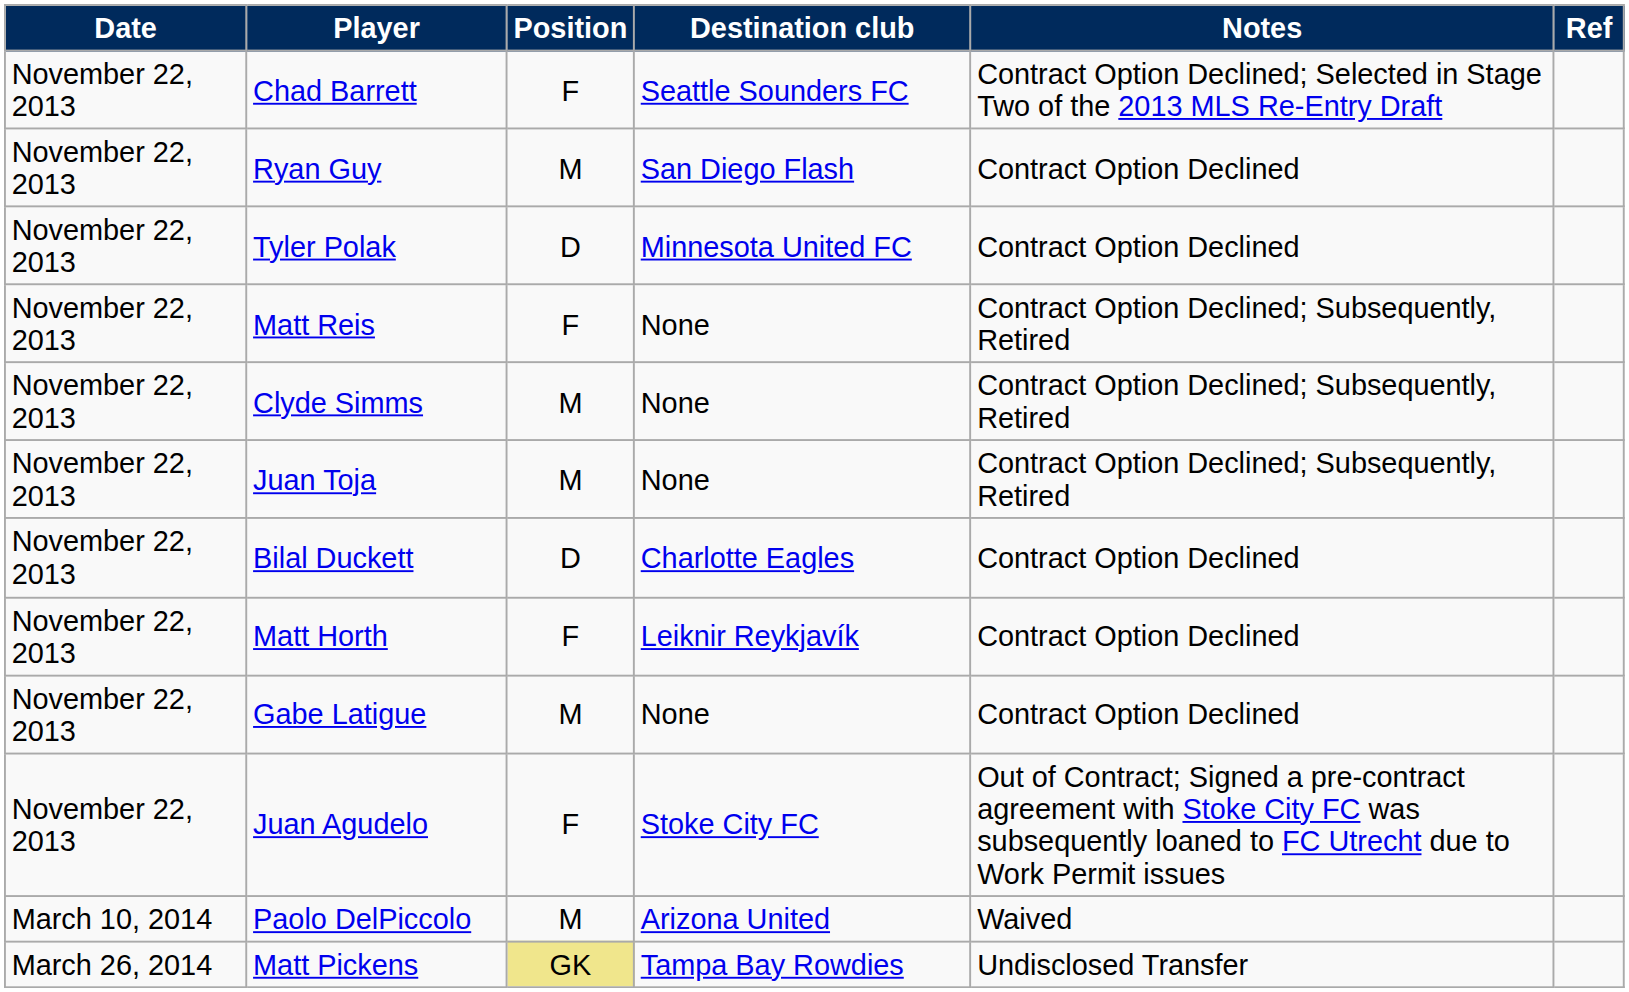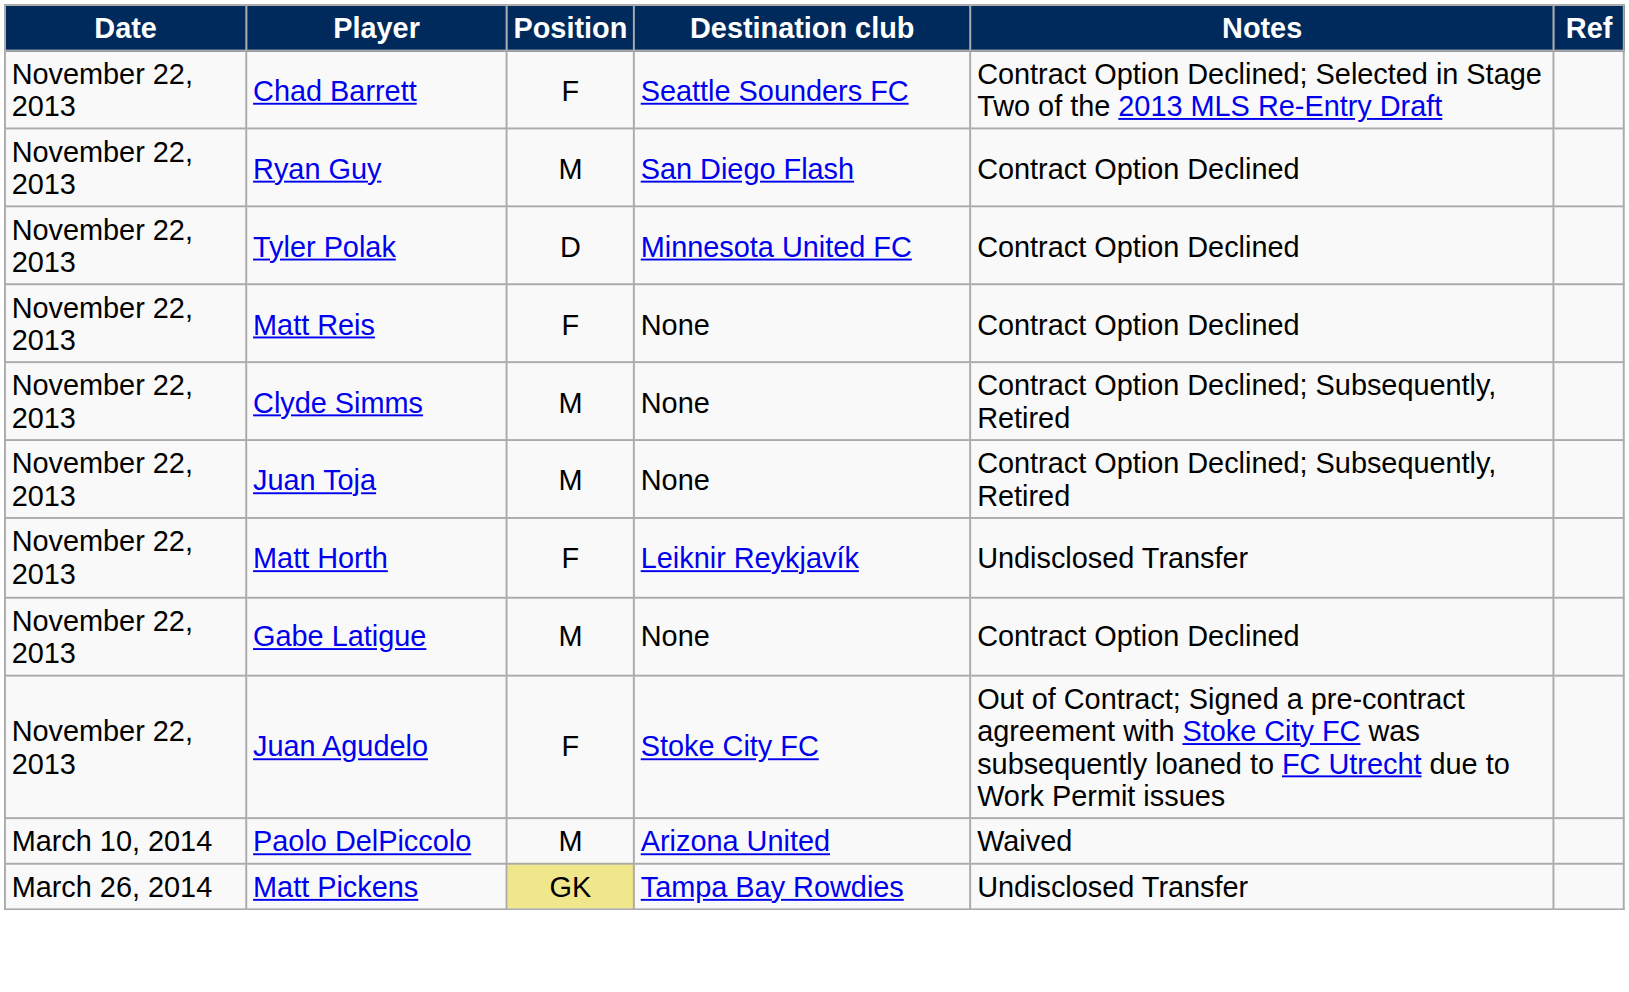 <table class="wikitable" style="text-align:left; font-size:95%;">
 <tr>
 <th style="background:#002A5C; color:white; width:120px;">Date</th>
 <th style="background:#002A5C; color:white; width:130px;">Player</th>
 <th style="background:#002A5C; color:white; width:50px;">Position</th>
 <th style="background:#002A5C; color:white; width:170px;">Destination club</th>
 <th style="background:#002A5C; color:white; width:300px;">Notes</th>
 <th style="background:#002A5C; color:white; width:30px;">Ref</th>
 </tr>
 <tr>
 <td>November 22, 2013</td>
 <td> <a href='#'>Chad Barrett</a></td>
 <td align=center>F</td>
 <td> <a href='#'>Seattle Sounders FC</a></td>
 <td>Contract Option Declined; Selected in Stage Two of the <a href='#'>2013 MLS Re-Entry Draft</a></td>
 <td></td>
 </tr>
 <tr>
 <td>November 22, 2013</td>
 <td> <a href='#'>Ryan Guy</a></td>
 <td align=center>M</td>
 <td> <a href='#'>San Diego Flash</a></td>
 <td>Contract Option Declined</td>
 <td></td>
 </tr>
 <tr>
 <td>November 22, 2013</td>
 <td> <a href='#'>Tyler Polak</a></td>
 <td align=center>D</td>
 <td> <a href='#'>Minnesota United FC</a></td>
 <td>Contract Option Declined</td>
 <td></td>
 </tr>
 <tr>
 <td>November 22, 2013</td>
 <td> <a href='#'>Matt Reis</a></td>
 <td align=center>F</td>
 <td>None</td>
-<td>Contract Option Declined; Subsequently, Retired</td>
+<td>Contract Option Declined</td>
 <td></td>
 </tr>
 <tr>
 <td>November 22, 2013</td>
 <td> <a href='#'>Clyde Simms</a></td>
 <td align=center>M</td>
 <td>None</td>
 <td>Contract Option Declined; Subsequently, Retired</td>
 <td></td>
 </tr>
 <tr>
 <td>November 22, 2013</td>
 <td> <a href='#'>Juan Toja</a></td>
 <td align=center>M</td>
 <td>None</td>
 <td>Contract Option Declined; Subsequently, Retired</td>
 <td></td>
 </tr>
 <tr>
 <td>November 22, 2013</td>
-<td> <a href='#'>Bilal Duckett</a></td>
-<td align=center>D</td>
-<td> <a href='#'>Charlotte Eagles</a></td>
-<td>Contract Option Declined</td>
-<td></td>
-</tr>
-<tr>
-<td>November 22, 2013</td>
 <td> <a href='#'>Matt Horth</a></td>
 <td align=center>F</td>
 <td> <a href='#'>Leiknir Reykjavík</a></td>
-<td>Contract Option Declined</td>
+<td>Undisclosed Transfer</td>
 <td></td>
 </tr>
 <tr>
 <td>November 22, 2013</td>
 <td> <a href='#'>Gabe Latigue</a></td>
 <td align=center>M</td>
 <td>None</td>
 <td>Contract Option Declined</td>
 <td></td>
 </tr>
 <tr>
 <td>November 22, 2013</td>
 <td> <a href='#'>Juan Agudelo</a></td>
 <td align=center>F</td>
 <td> <a href='#'>Stoke City FC</a></td>
 <td>Out of Contract; Signed a pre-contract agreement with <a href='#'>Stoke City FC</a> was subsequently loaned to <a href='#'>FC Utrecht</a> due to Work Permit issues</td>
 <td></td>
 </tr>
 <tr>
 <td>March 10, 2014</td>
 <td> <a href='#'>Paolo DelPiccolo</a></td>
 <td align=center>M</td>
 <td> <a href='#'>Arizona United</a></td>
 <td>Waived</td>
 <td></td>
 </tr>
 <tr>
 <td>March 26, 2014</td>
 <td> <a href='#'>Matt Pickens</a></td>
 <td align=center style="background: khaki;">GK</td>
 <td> <a href='#'>Tampa Bay Rowdies</a></td>
 <td>Undisclosed Transfer</td>
 <td></td>
 </tr>
 </table>
